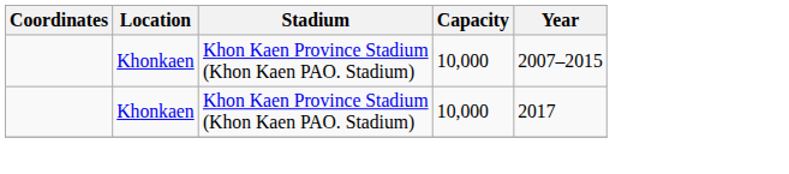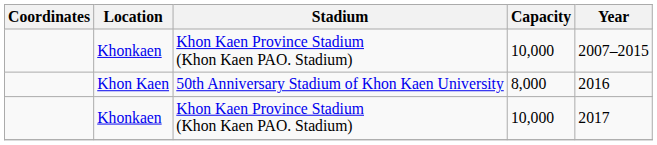 <table class="wikitable sortable">
 <tr>
 <th>Coordinates</th>
 <th>Location</th>
 <th>Stadium</th>
 <th>Capacity</th>
 <th>Year</th>
 </tr>
 <tr>
 <td></td>
 <td><a href='#'>Khonkaen</a></td>
 <td><a href='#'>Khon Kaen Province Stadium</a><br>(Khon Kaen PAO. Stadium)</td>
 <td>10,000</td>
 <td>2007–2015</td>
 </tr>
 <tr>
 <td></td>
+<td><a href='#'>Khon Kaen</a></td>
+<td><a href='#'>50th Anniversary Stadium of Khon Kaen University</a></td>
+<td>8,000</td>
+<td>2016</td>
+</tr>
+<tr>
+<td></td>
 <td><a href='#'>Khonkaen</a></td>
 <td><a href='#'>Khon Kaen Province Stadium</a><br>(Khon Kaen PAO. Stadium)</td>
 <td>10,000</td>
 <td>2017</td>
 </tr>
 <tr>
 </tr>
 </table>
